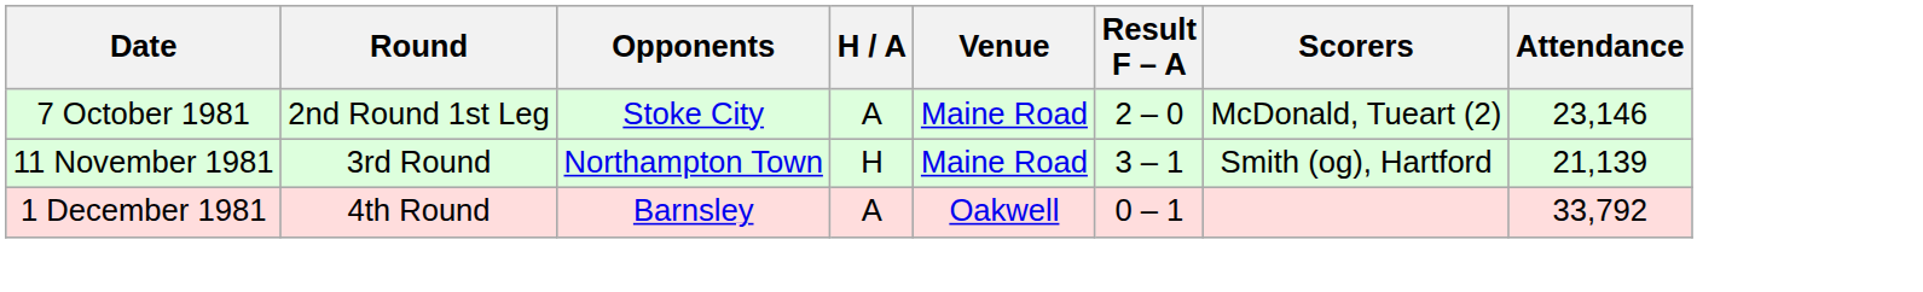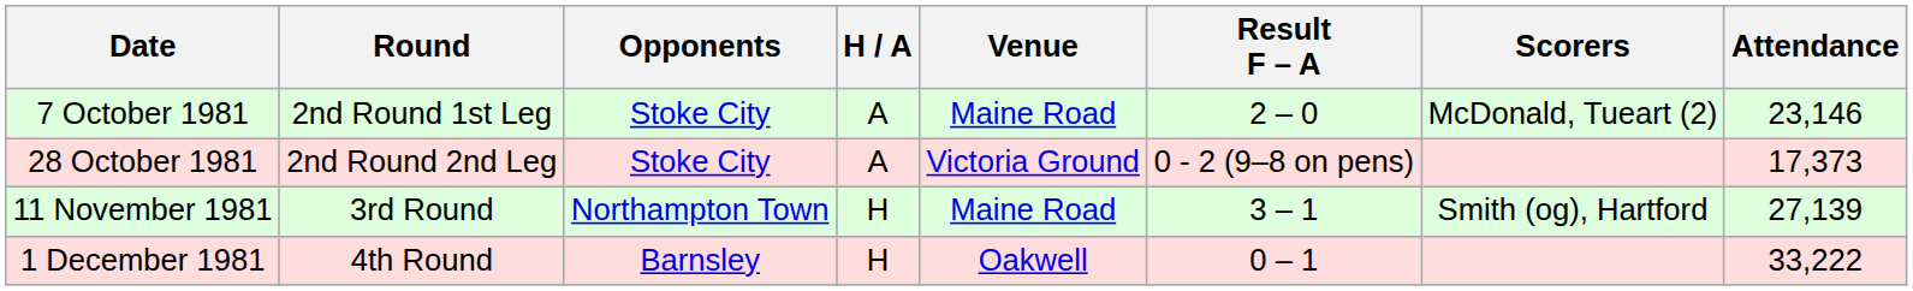 <table class="wikitable" style="text-align:center">
 <tr>
 <th>Date</th>
 <th>Round</th>
 <th>Opponents</th>
 <th>H / A</th>
 <th>Venue</th>
 <th>Result<br>F – A</th>
 <th>Scorers</th>
 <th>Attendance</th>
 </tr>
 <tr bgcolor="#ddffdd">
 <td>7 October 1981</td>
 <td>2nd Round 1st Leg</td>
 <td><a href='#'>Stoke City</a></td>
 <td>A</td>
 <td><a href='#'>Maine Road</a></td>
 <td>2 – 0</td>
 <td>McDonald, Tueart (2)</td>
 <td>23,146</td>
 </tr>
+<tr bgcolor="#ffdddd">
+<td>28 October 1981</td>
+<td>2nd Round 2nd Leg</td>
+<td><a href='#'>Stoke City</a></td>
+<td>A</td>
+<td><a href='#'>Victoria Ground</a></td>
+<td>0 - 2 (9–8 on pens)</td>
+<td></td>
+<td>17,373</td>
+</tr>
 <tr bgcolor="#ddffdd">
 <td>11 November 1981</td>
 <td>3rd Round</td>
 <td><a href='#'>Northampton Town</a></td>
 <td>H</td>
 <td><a href='#'>Maine Road</a></td>
 <td>3 – 1</td>
 <td>Smith (og), Hartford</td>
-<td>21,139</td>
+<td>27,139</td>
 </tr>
 <tr bgcolor="#ffdddd">
 <td>1 December 1981</td>
 <td>4th Round</td>
 <td><a href='#'>Barnsley</a></td>
-<td>A</td>
+<td>H</td>
 <td><a href='#'>Oakwell</a></td>
 <td>0 – 1</td>
 <td></td>
-<td>33,792</td>
+<td>33,222</td>
 </tr>
 </table>
